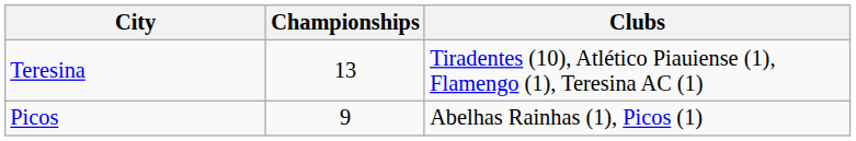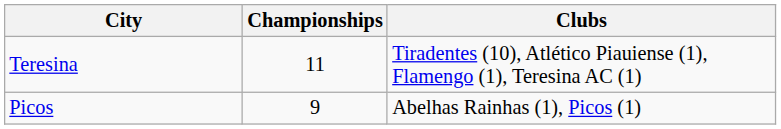 <table class="wikitable">
 <tr>
 <th style="width:180px">City</th>
 <th>Championships</th>
 <th>Clubs</th>
 </tr>
 <tr>
 <td> <a href='#'>Teresina</a></td>
-<td align="center">13</td>
+<td align="center">11</td>
 <td><a href='#'>Tiradentes</a> (10), Atlético Piauiense (1), <a href='#'>Flamengo</a> (1), Teresina AC (1)</td>
 </tr>
 <tr>
 <td> <a href='#'>Picos</a></td>
 <td align="center">9</td>
 <td>Abelhas Rainhas (1), <a href='#'>Picos</a> (1)</td>
 </tr>
 </table>
